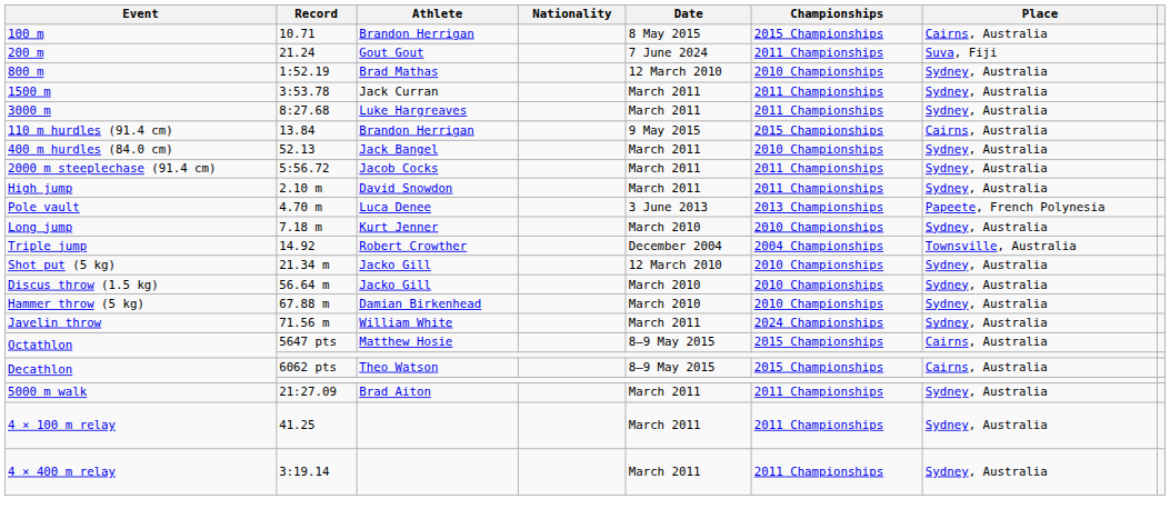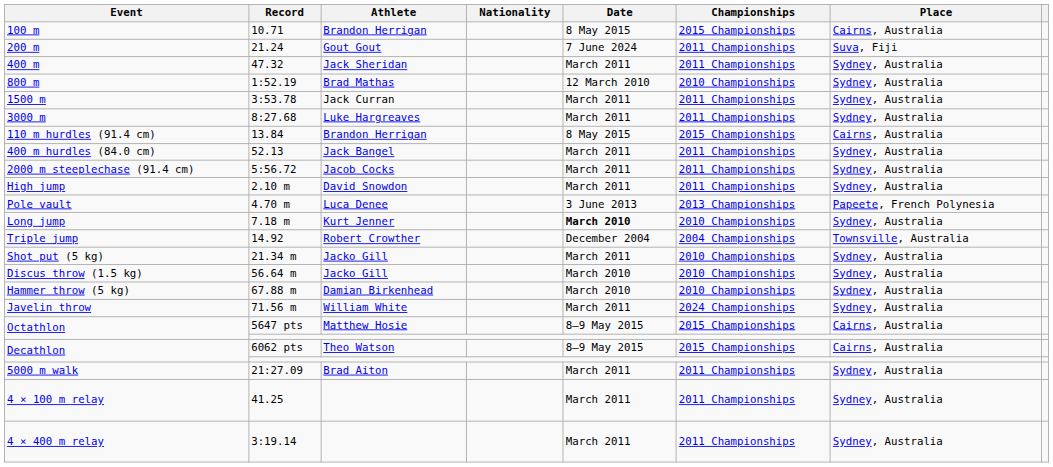 <table class="wikitable" style="font-size:95%; width: 95%;">
 <tr>
 <th>Event</th>
 <th>Record</th>
 <th>Athlete</th>
 <th>Nationality</th>
 <th>Date</th>
 <th>Championships</th>
 <th>Place</th>
 <th></th>
 </tr>
 <tr>
 <td><a href='#'>100 m</a></td>
 <td>10.71 </td>
 <td><a href='#'>Brandon Herrigan</a></td>
 <td></td>
 <td>8 May 2015</td>
 <td><a href='#'>2015 Championships</a></td>
 <td><a href='#'>Cairns</a>, Australia</td>
 <td></td>
 </tr>
 <tr>
 <td><a href='#'>200 m</a></td>
 <td>21.24 </td>
 <td><a href='#'>Gout Gout</a></td>
 <td></td>
 <td>7 June 2024</td>
 <td><a href='#'>2011 Championships</a></td>
 <td><a href='#'>Suva</a>, Fiji</td>
+<td></td>
+</tr>
+<tr>
+<td><a href='#'>400 m</a></td>
+<td>47.32</td>
+<td><a href='#'>Jack Sheridan</a></td>
+<td></td>
+<td>March 2011</td>
+<td><a href='#'>2011 Championships</a></td>
+<td><a href='#'>Sydney</a>, Australia</td>
 <td></td>
 </tr>
 <tr>
 <td><a href='#'>800 m</a></td>
 <td>1:52.19</td>
 <td><a href='#'>Brad Mathas</a></td>
 <td></td>
 <td>12 March 2010</td>
 <td><a href='#'>2010 Championships</a></td>
 <td><a href='#'>Sydney</a>, Australia</td>
 <td></td>
 </tr>
 <tr>
 <td><a href='#'>1500 m</a></td>
 <td>3:53.78</td>
 <td>Jack Curran</td>
 <td></td>
 <td>March 2011</td>
 <td><a href='#'>2011 Championships</a></td>
 <td><a href='#'>Sydney</a>, Australia</td>
 <td></td>
 </tr>
 <tr>
 <td><a href='#'>3000 m</a></td>
 <td>8:27.68</td>
 <td><a href='#'>Luke Hargreaves</a></td>
 <td></td>
 <td>March 2011</td>
 <td><a href='#'>2011 Championships</a></td>
 <td><a href='#'>Sydney</a>, Australia</td>
 <td></td>
 </tr>
 <tr>
 <td><a href='#'>110 m hurdles</a> (91.4 cm)</td>
 <td>13.84 </td>
 <td><a href='#'>Brandon Herrigan</a></td>
 <td></td>
-<td>9 May 2015</td>
+<td>8 May 2015</td>
 <td><a href='#'>2015 Championships</a></td>
 <td><a href='#'>Cairns</a>, Australia</td>
 <td></td>
 </tr>
 <tr>
 <td><a href='#'>400 m hurdles</a> (84.0 cm)</td>
 <td>52.13</td>
 <td><a href='#'>Jack Bangel</a></td>
 <td></td>
 <td>March 2011</td>
-<td><a href='#'>2010 Championships</a></td>
+<td><a href='#'>2011 Championships</a></td>
 <td><a href='#'>Sydney</a>, Australia</td>
 <td></td>
 </tr>
 <tr>
 <td><a href='#'>2000 m steeplechase</a> (91.4 cm)</td>
 <td>5:56.72</td>
 <td><a href='#'>Jacob Cocks</a></td>
 <td></td>
 <td>March 2011</td>
 <td><a href='#'>2011 Championships</a></td>
 <td><a href='#'>Sydney</a>, Australia</td>
 <td></td>
 </tr>
 <tr>
 <td><a href='#'>High jump</a></td>
 <td>2.10 m</td>
 <td><a href='#'>David Snowdon</a></td>
 <td></td>
 <td>March 2011</td>
 <td><a href='#'>2011 Championships</a></td>
 <td><a href='#'>Sydney</a>, Australia</td>
 <td></td>
 </tr>
 <tr>
 <td><a href='#'>Pole vault</a></td>
 <td>4.70 m</td>
 <td><a href='#'>Luca Denee</a></td>
 <td></td>
 <td>3 June 2013</td>
 <td><a href='#'>2013 Championships</a></td>
 <td><a href='#'>Papeete</a>, French Polynesia</td>
 <td></td>
 </tr>
 <tr>
 <td><a href='#'>Long jump</a></td>
 <td>7.18 m</td>
 <td><a href='#'>Kurt Jenner</a></td>
 <td></td>
-<td>March 2010</td>
+<td><strong>March 2010</strong></td>
 <td><a href='#'>2010 Championships</a></td>
 <td><a href='#'>Sydney</a>, Australia</td>
 <td></td>
 </tr>
 <tr>
 <td><a href='#'>Triple jump</a></td>
 <td>14.92 </td>
 <td><a href='#'>Robert Crowther</a></td>
 <td></td>
 <td>December 2004</td>
 <td><a href='#'>2004 Championships</a></td>
 <td><a href='#'>Townsville</a>, Australia</td>
 <td></td>
 </tr>
 <tr>
 <td><a href='#'>Shot put</a> (5 kg)</td>
 <td>21.34 m</td>
 <td><a href='#'>Jacko Gill</a></td>
 <td></td>
-<td>12 March 2010</td>
+<td>March 2011</td>
 <td><a href='#'>2010 Championships</a></td>
 <td><a href='#'>Sydney</a>, Australia</td>
 <td></td>
 </tr>
 <tr>
 <td><a href='#'>Discus throw</a> (1.5 kg)</td>
 <td>56.64 m</td>
 <td><a href='#'>Jacko Gill</a></td>
 <td></td>
 <td>March 2010</td>
 <td><a href='#'>2010 Championships</a></td>
 <td><a href='#'>Sydney</a>, Australia</td>
 <td></td>
 </tr>
 <tr>
 <td><a href='#'>Hammer throw</a> (5 kg)</td>
 <td>67.88 m</td>
 <td><a href='#'>Damian Birkenhead</a></td>
 <td></td>
 <td>March 2010</td>
 <td><a href='#'>2010 Championships</a></td>
 <td><a href='#'>Sydney</a>, Australia</td>
 <td></td>
 </tr>
 <tr>
 <td><a href='#'>Javelin throw</a></td>
 <td>71.56 m</td>
 <td><a href='#'>William White</a></td>
 <td></td>
 <td>March 2011</td>
 <td><a href='#'>2024 Championships</a></td>
 <td><a href='#'>Sydney</a>, Australia</td>
 <td></td>
 </tr>
 <tr>
 <td rowspan=2><a href='#'>Octathlon</a></td>
 <td>5647 pts</td>
 <td><a href='#'>Matthew Hosie</a></td>
 <td></td>
 <td>8–9 May 2015</td>
 <td><a href='#'>2015 Championships</a></td>
 <td><a href='#'>Cairns</a>, Australia</td>
 <td></td>
 </tr>
 <tr>
 <td colspan=6></td>
 <td></td>
 </tr>
 <tr>
 <td rowspan=2><a href='#'>Decathlon</a></td>
 <td>6062 pts</td>
 <td><a href='#'>Theo Watson</a></td>
 <td></td>
 <td>8–9 May 2015</td>
 <td><a href='#'>2015 Championships</a></td>
 <td><a href='#'>Cairns</a>, Australia</td>
 <td></td>
 </tr>
 <tr>
 <td colspan=6></td>
 <td></td>
 </tr>
 <tr>
 <td><a href='#'>5000 m walk</a></td>
 <td>21:27.09</td>
 <td><a href='#'>Brad Aiton</a></td>
 <td></td>
 <td>March 2011</td>
 <td><a href='#'>2011 Championships</a></td>
 <td><a href='#'>Sydney</a>, Australia</td>
 <td></td>
 </tr>
 <tr>
 <td><a href='#'>4 × 100 m relay</a></td>
 <td>41.25</td>
 <td><br><br><br></td>
 <td></td>
 <td>March 2011</td>
 <td><a href='#'>2011 Championships</a></td>
 <td><a href='#'>Sydney</a>, Australia</td>
 <td></td>
 </tr>
 <tr>
 <td><a href='#'>4 × 400 m relay</a></td>
 <td>3:19.14</td>
 <td><br><br><br></td>
 <td></td>
 <td>March 2011</td>
 <td><a href='#'>2011 Championships</a></td>
 <td><a href='#'>Sydney</a>, Australia</td>
 <td></td>
 </tr>
 </table>
